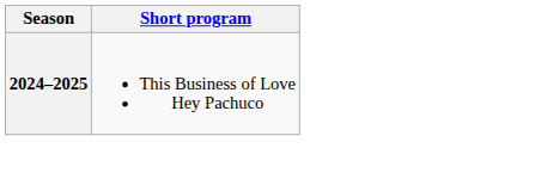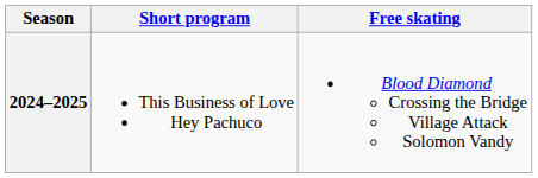 <table class=wikitable style=text-align:center>
 <tr>
 <th>Season</th>
 <th><a href='#'>Short program</a></th>
+<th><a href='#'>Free skating</a></th>
 </tr>
 <tr>
 <th>2024–2025 <br> </th>
 <td><br><ul><li>This Business of Love</li><li>Hey Pachuco <br> </li></ul></td>
+<td><br><ul><li><em><a href='#'>Blood Diamond</a></em><ul><li>Crossing the Bridge</li><li>Village Attack</li><li>Solomon Vandy <br> </li></ul></li></ul></td>
 </tr>
 </table>
